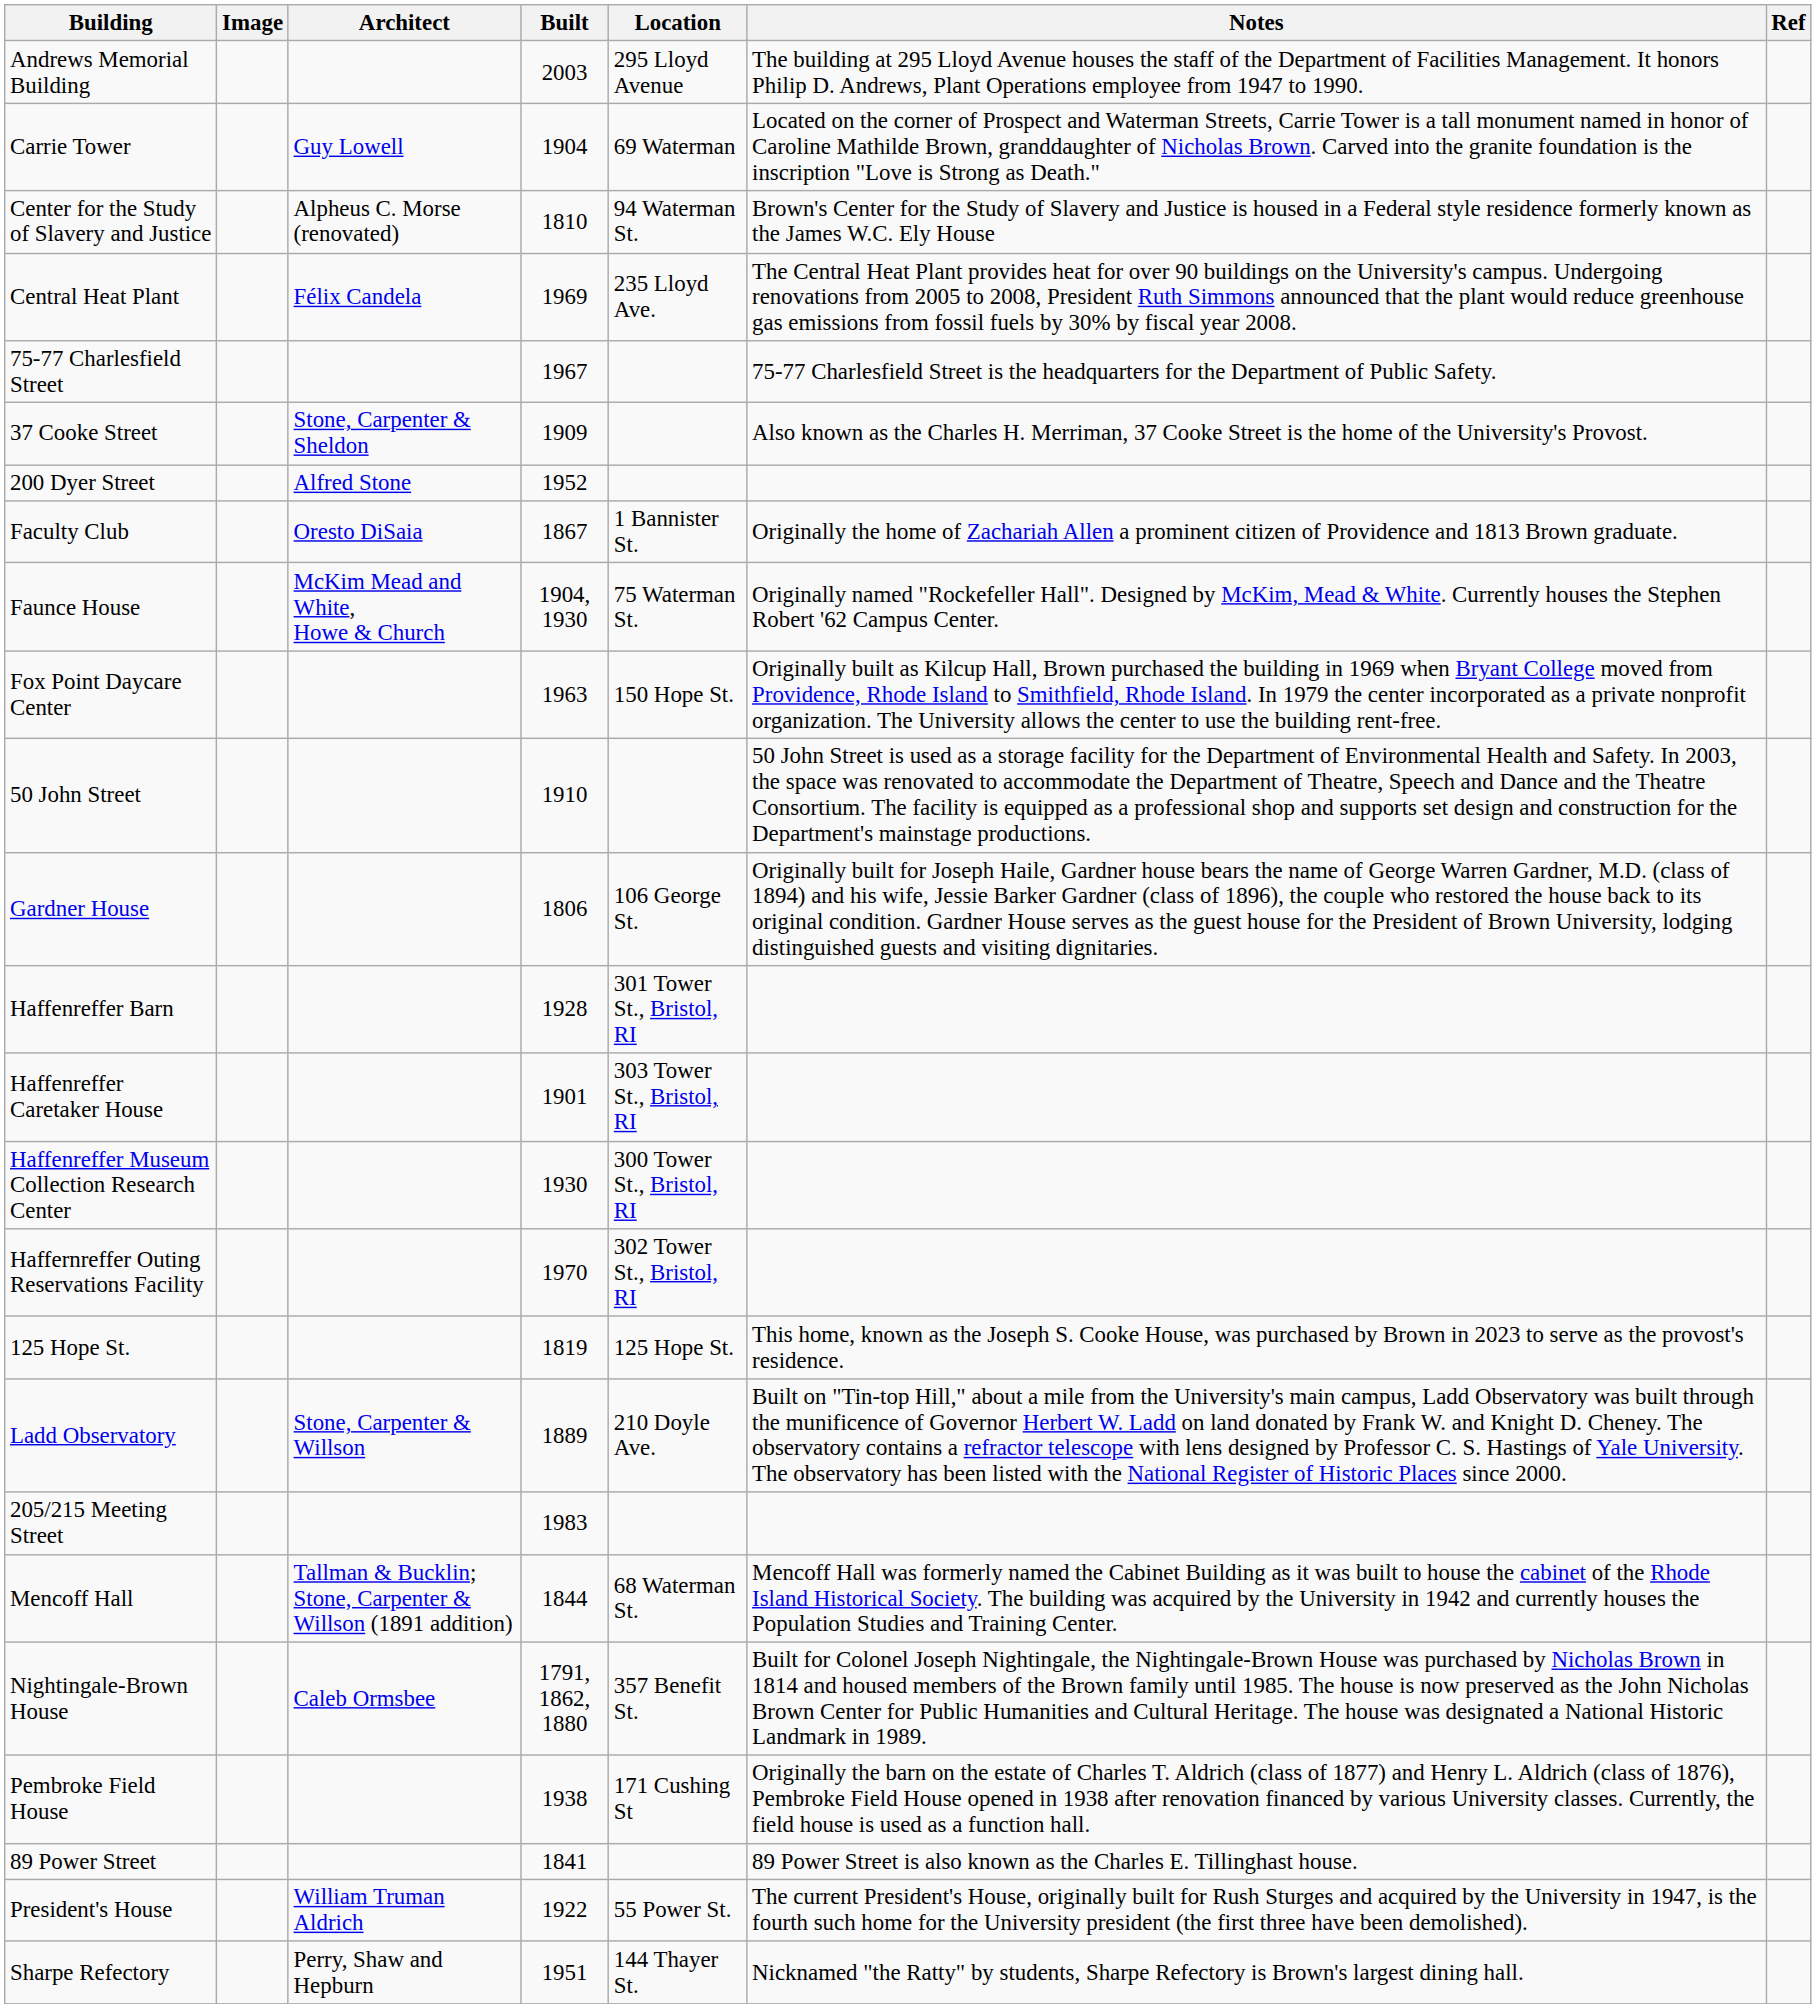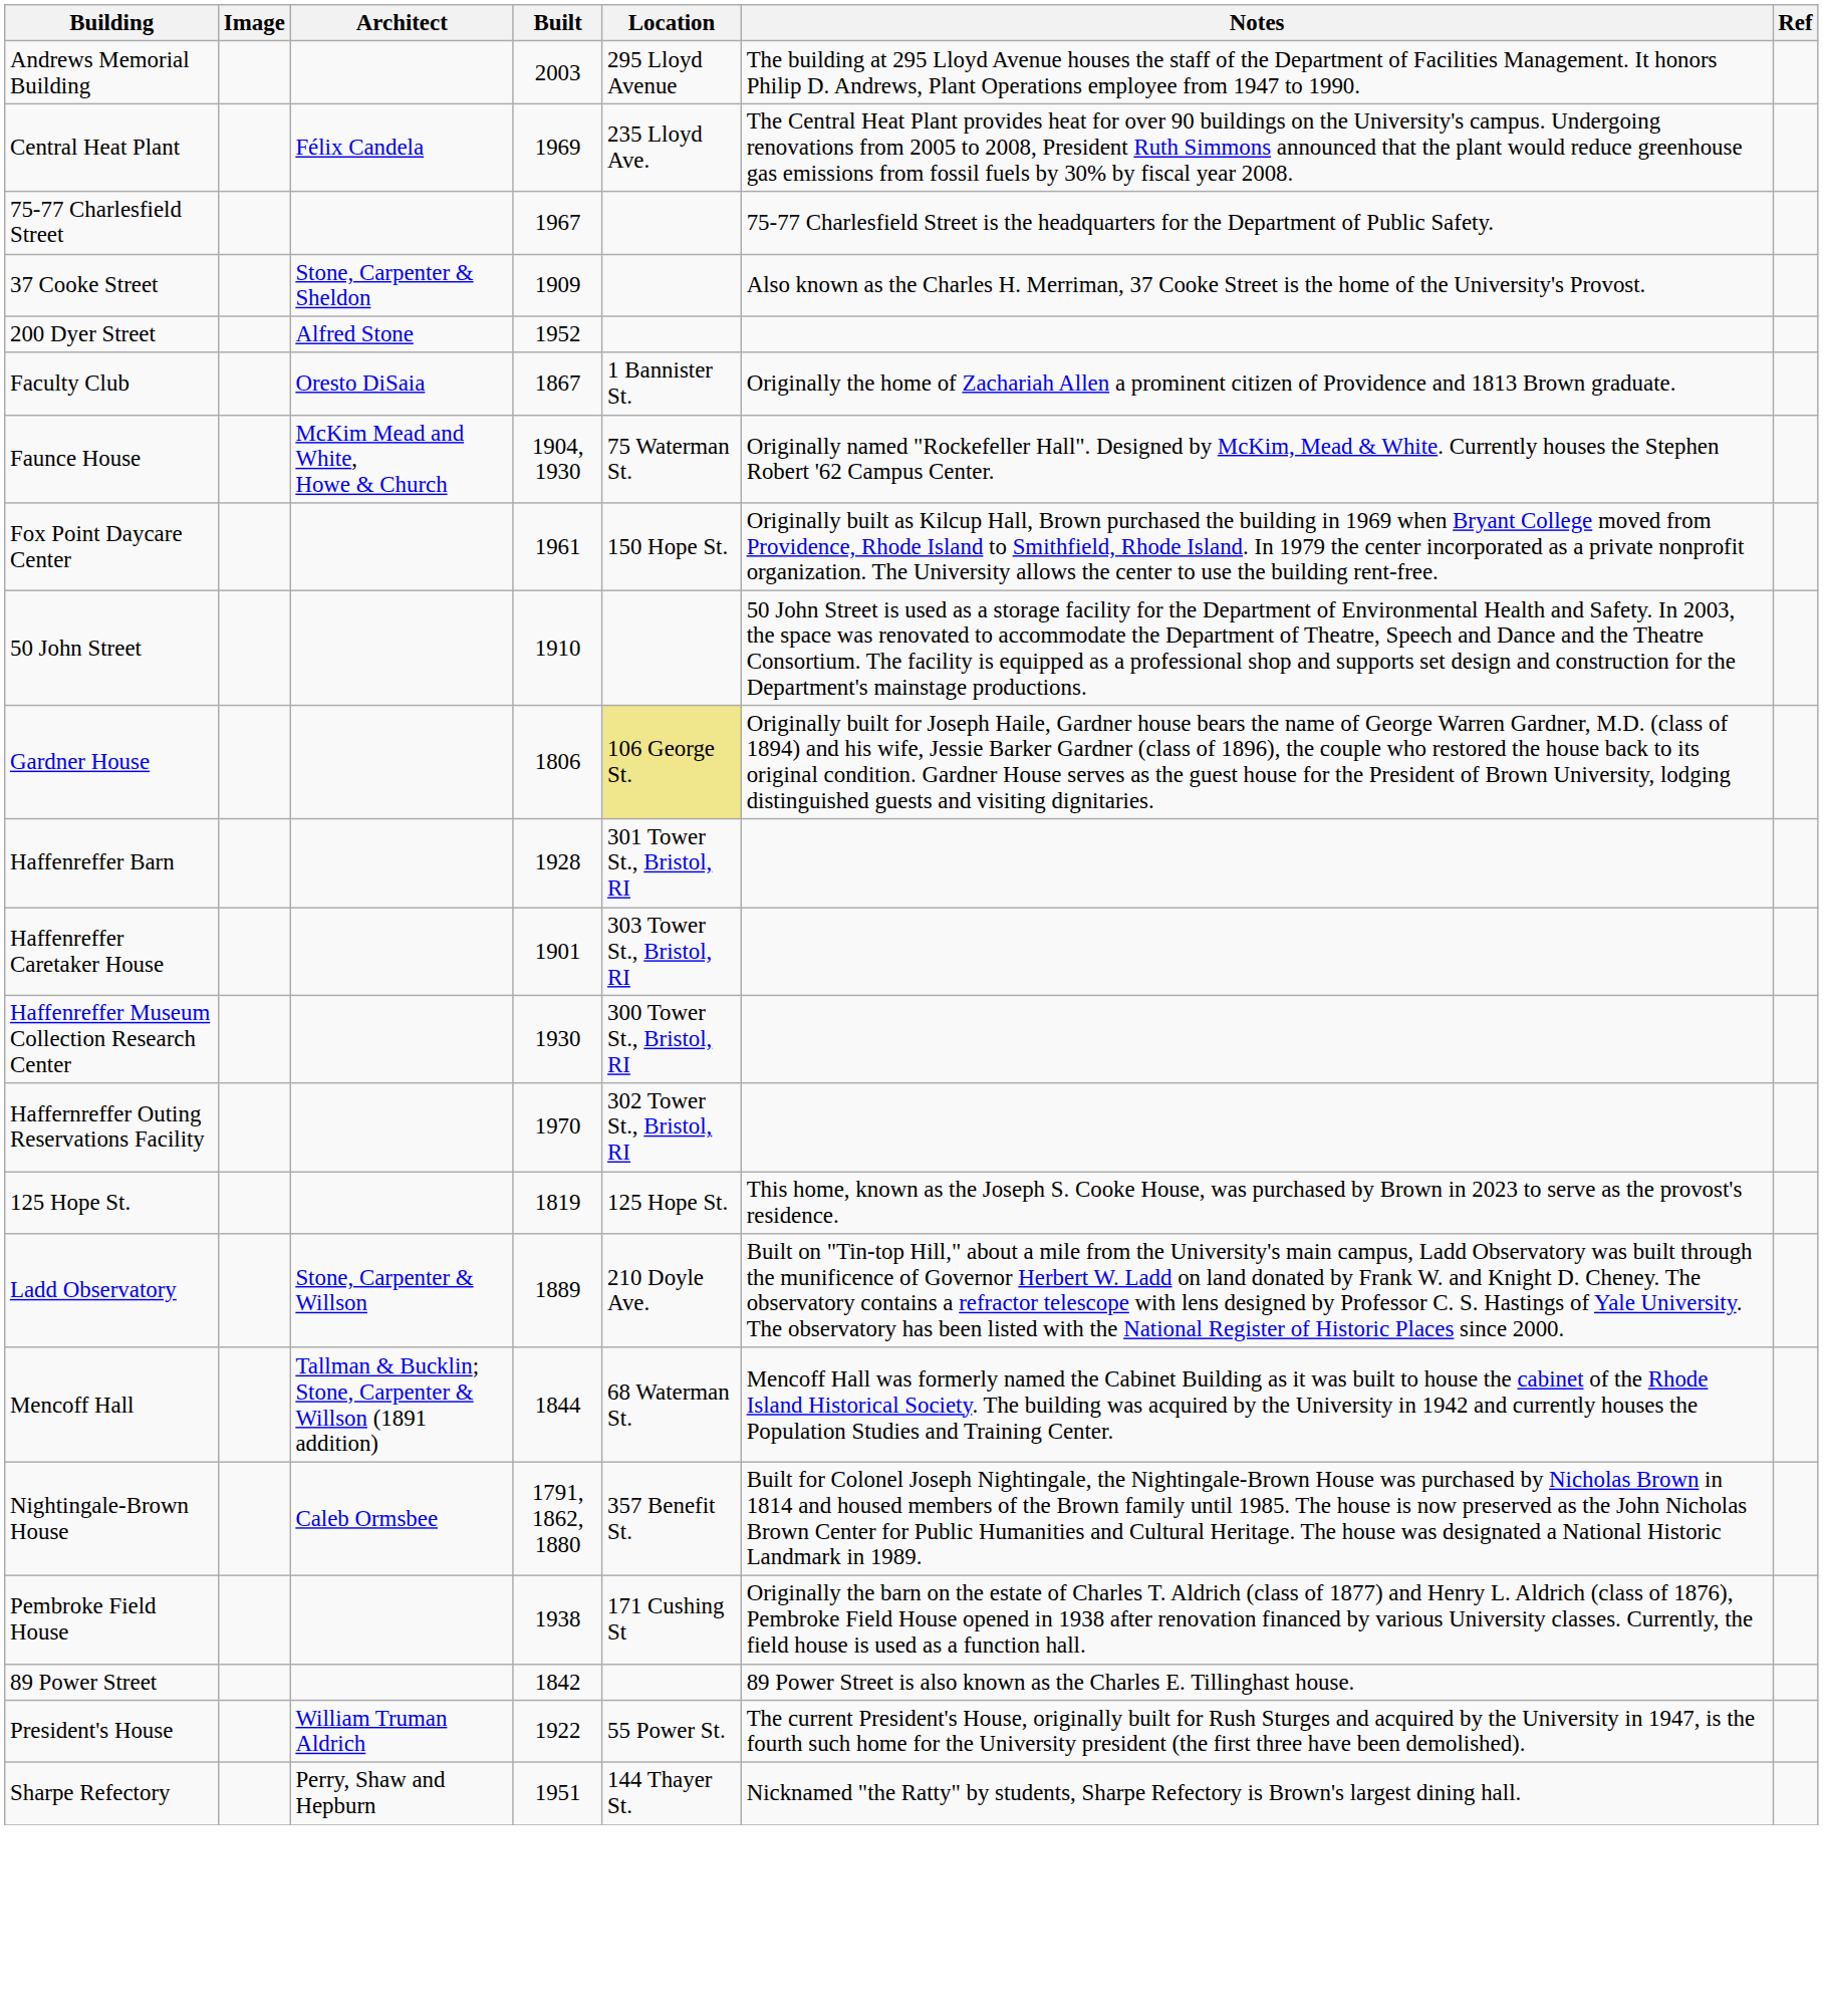 <table class="wikitable sortable" style="width:100%">
 <tr>
 <th>Building</th>
 <th class="unsortable">Image</th>
 <th>Architect</th>
 <th>Built</th>
 <th>Location</th>
 <th class="unsortable">Notes</th>
 <th class="unsortable">Ref</th>
 </tr>
 <tr>
 <td>Andrews Memorial Building</td>
 <td align="center"></td>
 <td></td>
 <td align="center">2003</td>
 <td>295 Lloyd Avenue</td>
 <td>The  building at 295 Lloyd Avenue houses the staff of the Department of Facilities Management. It honors Philip D. Andrews, Plant Operations employee from 1947 to 1990.</td>
 <td align="center"></td>
-</tr>
-<tr>
-<td>Carrie Tower</td>
-<td align="center"></td>
-<td><a href='#'>Guy Lowell</a></td>
-<td align="center">1904</td>
-<td>69 Waterman</td>
-<td>Located on the corner of Prospect and Waterman Streets, Carrie Tower is a  tall monument named in honor of Caroline Mathilde Brown, granddaughter of <a href='#'>Nicholas Brown</a>. Carved into the granite foundation is the inscription "Love is Strong as Death."</td>
-<td align="center"></td>
-</tr>
-<tr>
-<td>Center for the Study of Slavery and Justice</td>
-<td></td>
-<td>Alpheus C. Morse (renovated)</td>
-<td align="center">1810</td>
-<td>94 Waterman St.</td>
-<td>Brown's Center for the Study of Slavery and Justice is housed in a Federal style residence formerly known as the James W.C. Ely House</td>
-<td></td>
 </tr>
 <tr>
 <td>Central Heat Plant</td>
 <td align="center"></td>
 <td><a href='#'>Félix Candela</a></td>
 <td align="center">1969</td>
 <td>235 Lloyd Ave.</td>
 <td>The Central Heat Plant provides heat for over 90 buildings on the University's campus. Undergoing renovations from 2005 to 2008, President <a href='#'>Ruth Simmons</a> announced that the plant would reduce greenhouse gas emissions from fossil fuels by 30% by fiscal year 2008.</td>
 <td align="center"></td>
 </tr>
 <tr>
 <td>75-77 Charlesfield Street</td>
 <td align="center"></td>
 <td></td>
 <td align="center">1967</td>
 <td></td>
 <td>75-77 Charlesfield Street is the headquarters for the Department of Public Safety.</td>
 <td align="center"></td>
 </tr>
 <tr>
 <td>37 Cooke Street</td>
 <td align="center"></td>
 <td><a href='#'>Stone, Carpenter & Sheldon</a></td>
 <td align="center">1909</td>
 <td></td>
 <td>Also known as the Charles H. Merriman, 37 Cooke Street is the home of the University's Provost.</td>
 <td align="center"></td>
 </tr>
 <tr>
 <td>200 Dyer Street</td>
 <td align="center"></td>
 <td><a href='#'>Alfred Stone</a></td>
 <td align="center">1952</td>
 <td></td>
 <td></td>
 <td></td>
 </tr>
 <tr>
 <td>Faculty Club</td>
 <td align="center"></td>
 <td><a href='#'>Oresto DiSaia</a></td>
 <td align="center">1867</td>
 <td>1 Bannister St.</td>
 <td>Originally the home of <a href='#'>Zachariah Allen</a> a prominent citizen of Providence and 1813 Brown graduate.</td>
 <td align="center"></td>
 </tr>
 <tr>
 <td>Faunce House</td>
 <td align="center"></td>
 <td><a href='#'>McKim Mead and White</a>,<br><a href='#'>Howe & Church</a></td>
 <td align="center">1904,  1930</td>
 <td>75 Waterman St.</td>
 <td>Originally named "Rockefeller Hall". Designed by <a href='#'>McKim, Mead & White</a>. Currently houses the Stephen Robert '62 Campus Center.</td>
 <td align="center"></td>
 </tr>
 <tr>
 <td>Fox Point Daycare Center</td>
 <td align="center"></td>
 <td></td>
-<td align="center">1963</td>
+<td align="center">1961</td>
 <td>150 Hope St.</td>
 <td>Originally built as Kilcup Hall, Brown purchased the building in 1969 when <a href='#'>Bryant College</a> moved from <a href='#'>Providence, Rhode Island</a> to <a href='#'>Smithfield, Rhode Island</a>. In 1979 the center incorporated as a private nonprofit organization. The University allows the center to use the building rent-free.</td>
 <td align="center"></td>
 </tr>
 <tr>
 <td>50 John Street</td>
 <td align="center"></td>
 <td></td>
 <td align="center">1910</td>
 <td></td>
 <td>50 John Street is used as a storage facility for the Department of Environmental Health and Safety. In 2003, the space was renovated to accommodate the Department of Theatre, Speech and Dance and the Theatre Consortium. The facility is equipped as a professional shop and supports set design and construction for the Department's mainstage productions.</td>
 <td align="center"></td>
 </tr>
 <tr>
 <td><a href='#'>Gardner House</a></td>
 <td align="center"></td>
 <td></td>
 <td align="center">1806</td>
-<td>106 George St.</td>
+<td style="background: khaki;">106 George St.</td>
 <td>Originally built for Joseph Haile, Gardner house bears the name of George Warren Gardner, M.D. (class of 1894) and his wife, Jessie Barker Gardner (class of 1896), the couple who restored the house back to its original condition. Gardner House serves as the guest house for the President of Brown University, lodging distinguished guests and visiting dignitaries.</td>
 <td align="center"></td>
 </tr>
 <tr>
 <td>Haffenreffer Barn</td>
 <td align="center"></td>
 <td></td>
 <td align="center">1928</td>
 <td>301 Tower St., <a href='#'>Bristol, RI</a></td>
 <td></td>
 <td></td>
 </tr>
 <tr>
 <td>Haffenreffer Caretaker House</td>
 <td align="center"></td>
 <td></td>
 <td align="center">1901</td>
 <td>303 Tower St., <a href='#'>Bristol, RI</a></td>
 <td></td>
 <td></td>
 </tr>
 <tr>
 <td><a href='#'>Haffenreffer Museum</a> Collection Research Center</td>
 <td align="center"></td>
 <td></td>
 <td align="center">1930</td>
 <td>300 Tower St., <a href='#'>Bristol, RI</a></td>
 <td></td>
 <td></td>
 </tr>
 <tr>
 <td>Haffernreffer Outing Reservations Facility</td>
 <td align="center"></td>
 <td></td>
 <td align="center">1970</td>
 <td>302 Tower St., <a href='#'>Bristol, RI</a></td>
 <td></td>
 <td></td>
 </tr>
 <tr>
 <td>125 Hope St.</td>
 <td align="center"></td>
 <td></td>
 <td align="center">1819</td>
 <td>125 Hope St.</td>
 <td>This home, known as the Joseph S. Cooke House, was purchased by Brown in 2023 to serve as the provost's residence.</td>
 <td></td>
 </tr>
 <tr>
 <td><a href='#'>Ladd Observatory</a></td>
 <td align="center"></td>
 <td><a href='#'>Stone, Carpenter & Willson</a></td>
 <td align="center">1889</td>
 <td>210 Doyle Ave.</td>
 <td>Built on "Tin-top Hill," about a mile from the University's main campus, Ladd Observatory was built through the munificence of Governor <a href='#'>Herbert W. Ladd</a> on land donated by Frank W. and Knight D. Cheney. The observatory contains a <a href='#'>refractor telescope</a> with lens designed by Professor C. S. Hastings of <a href='#'>Yale University</a>. The observatory has been listed with the <a href='#'>National Register of Historic Places</a> since 2000.</td>
 <td align="center"></td>
 </tr>
 <tr>
-<td>205/215 Meeting Street</td>
-<td align="center"></td>
-<td></td>
-<td align="center">1983</td>
-<td></td>
-<td></td>
-<td></td>
-</tr>
-<tr>
 <td>Mencoff Hall</td>
 <td align="center"></td>
 <td><a href='#'>Tallman & Bucklin</a>; <a href='#'>Stone, Carpenter & Willson</a> (1891 addition)</td>
 <td align="center">1844</td>
 <td>68 Waterman St.</td>
 <td>Mencoff Hall was formerly named the Cabinet Building as it was built to house the <a href='#'>cabinet</a> of the <a href='#'>Rhode Island Historical Society</a>. The building was acquired by the University in 1942 and currently houses the Population Studies and Training Center.</td>
 <td align="center"></td>
 </tr>
 <tr>
 <td>Nightingale-Brown House</td>
 <td align="center"></td>
 <td><a href='#'>Caleb Ormsbee</a></td>
 <td align="center">1791, 1862, 1880</td>
 <td>357 Benefit St.</td>
 <td>Built for Colonel Joseph Nightingale, the Nightingale-Brown House was purchased by <a href='#'>Nicholas Brown</a> in 1814 and housed members of the Brown family until 1985. The house is now preserved as the John Nicholas Brown Center for Public Humanities and Cultural Heritage. The house was designated a National Historic Landmark in 1989.</td>
 <td align="center"></td>
 </tr>
 <tr>
 <td>Pembroke Field House</td>
 <td align="center"></td>
 <td></td>
 <td align="center">1938</td>
 <td>171 Cushing St</td>
 <td>Originally the barn on the estate of Charles T. Aldrich (class of 1877) and Henry L. Aldrich (class of 1876), Pembroke Field House opened in 1938 after renovation financed by various University classes. Currently, the field house is used as a function hall.</td>
 <td align="center"></td>
 </tr>
 <tr>
 <td>89 Power Street</td>
 <td align="center"></td>
 <td></td>
-<td align="center">1841</td>
+<td align="center">1842</td>
 <td></td>
 <td>89 Power Street is also known as the Charles E. Tillinghast house.</td>
 <td align="center"></td>
 </tr>
 <tr>
 <td>President's House</td>
 <td align="center"></td>
 <td><a href='#'>William Truman Aldrich</a></td>
 <td align="center">1922</td>
 <td>55 Power St.</td>
 <td>The current President's House, originally built for Rush Sturges and acquired by the University in 1947, is the fourth such home for the University president (the first three have been demolished).</td>
 <td align="center"></td>
 </tr>
 <tr>
 <td>Sharpe Refectory</td>
 <td align="center"></td>
 <td>Perry, Shaw and Hepburn</td>
 <td align="center">1951</td>
 <td>144 Thayer St.</td>
 <td>Nicknamed "the Ratty" by students, Sharpe Refectory is Brown's largest dining hall.</td>
 <td align="center"></td>
 </tr>
 </table>
